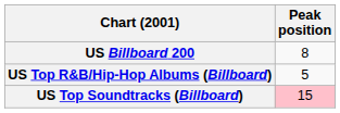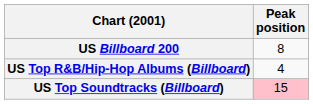 <table class="wikitable sortable plainrowheaders" style="text-align:center">
 <tr>
 <th scope="col">Chart (2001)</th>
 <th scope="col">Peak<br> position</th>
 </tr>
 <tr>
 <th scope="row">US <a href='#'><em>Billboard</em> 200</a></th>
 <td>8</td>
 </tr>
 <tr>
 <th scope="row">US <a href='#'>Top R&B/Hip-Hop Albums</a> (<em><a href='#'>Billboard</a></em>)</th>
-<td>5</td>
+<td>4</td>
 </tr>
 <tr>
 <th scope="row">US <a href='#'>Top Soundtracks</a> (<em><a href='#'>Billboard</a></em>)</th>
 <td style="background: pink;">15</td>
 </tr>
 </table>
